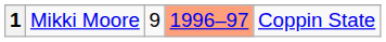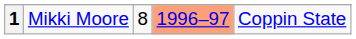 <table class="wikitable">
 <tr>
 </tr>
 <tr>
 <th>1</th>
 <td><a href='#'>Mikki Moore</a></td>
-<td>9</td>
+<td>8</td>
 <td style="background: lightsalmon;"><a href='#'>1996–97</a></td>
 <td><a href='#'>Coppin State</a></td>
 </tr>
 </table>
